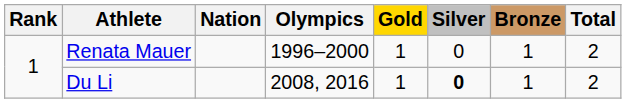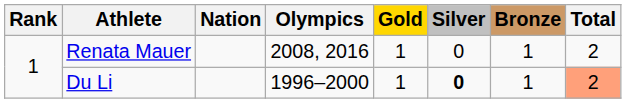 <table class="wikitable sortable" style="text-align:center">
 <tr>
 <th>Rank</th>
 <th>Athlete</th>
 <th>Nation</th>
 <th>Olympics</th>
 <th style="background-color:gold">Gold</th>
 <th style="background-color:silver">Silver</th>
 <th style="background-color:#cc9966">Bronze</th>
 <th>Total</th>
 </tr>
 <tr>
 <td rowspan=2>1</td>
 <td align=left data-sort-value="Renata, Mauer"><a href='#'>Renata Mauer</a></td>
 <td align=left></td>
-<td>1996–2000</td>
+<td>2008, 2016</td>
 <td>1</td>
 <td>0</td>
 <td>1</td>
 <td>2</td>
 </tr>
 <tr>
 <td align=left data-sort-value="Du Li"><a href='#'>Du Li</a></td>
 <td align=left></td>
-<td>2008, 2016</td>
+<td>1996–2000</td>
 <td>1</td>
 <td><strong>0</strong></td>
 <td>1</td>
-<td>2</td>
+<td style="background: lightsalmon;">2</td>
 </tr>
 </table>
